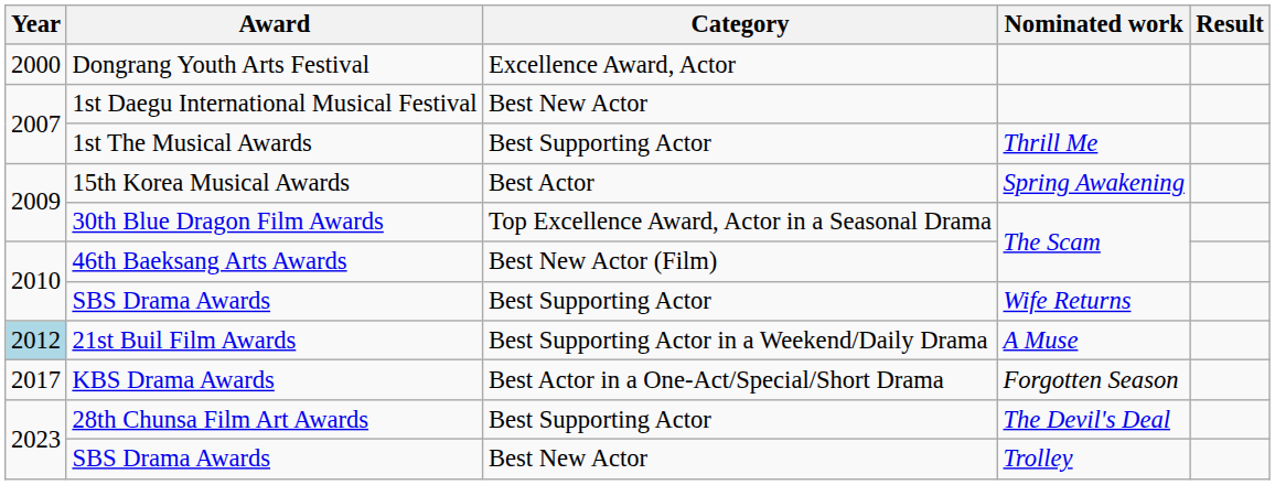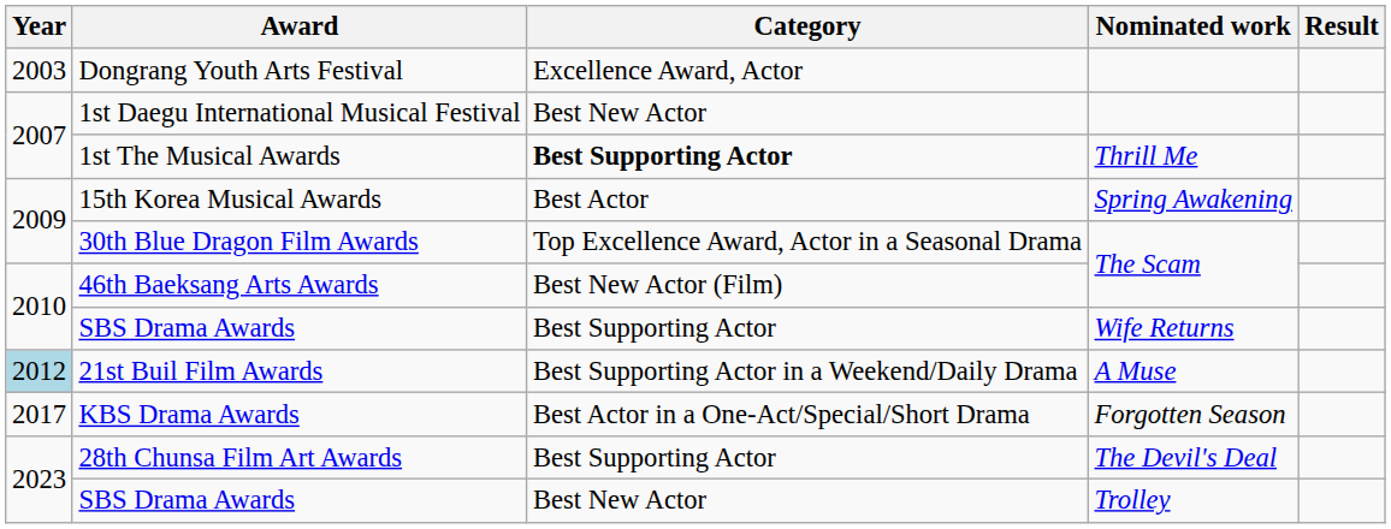 <table class="wikitable sortable">
 <tr>
 <th scope="col">Year</th>
 <th>Award</th>
 <th scope="col">Category</th>
 <th>Nominated work</th>
 <th scope="col">Result</th>
 </tr>
 <tr>
-<td>2000</td>
+<td>2003</td>
 <td>Dongrang Youth Arts Festival</td>
 <td>Excellence Award, Actor</td>
 <td></td>
 <td></td>
 </tr>
 <tr>
 <td rowspan="2">2007</td>
 <td>1st Daegu International Musical Festival</td>
 <td>Best New Actor</td>
 <td></td>
 <td></td>
 </tr>
 <tr>
 <td>1st The Musical Awards</td>
-<td>Best Supporting Actor</td>
+<td><strong>Best Supporting Actor</strong></td>
 <td><em><a href='#'>Thrill Me</a></em></td>
 <td></td>
 </tr>
 <tr>
 <td rowspan="2">2009</td>
 <td>15th Korea Musical Awards</td>
 <td>Best Actor</td>
 <td><em><a href='#'>Spring Awakening</a></em></td>
 <td></td>
 </tr>
 <tr>
 <td><a href='#'>30th Blue Dragon Film Awards</a></td>
 <td>Top Excellence Award, Actor in a Seasonal Drama</td>
 <td rowspan="2"><em><a href='#'>The Scam</a></em></td>
 <td></td>
 </tr>
 <tr>
 <td rowspan="2">2010</td>
 <td><a href='#'>46th Baeksang Arts Awards</a></td>
 <td>Best New Actor (Film)</td>
 <td></td>
 </tr>
 <tr>
 <td><a href='#'>SBS Drama Awards</a></td>
 <td>Best Supporting Actor</td>
 <td><em><a href='#'>Wife Returns</a></em></td>
 <td></td>
 </tr>
 <tr>
 <td style="background: lightblue;">2012</td>
 <td><a href='#'>21st Buil Film Awards</a></td>
 <td>Best Supporting Actor in a Weekend/Daily Drama</td>
 <td><em><a href='#'>A Muse</a></em></td>
 <td></td>
 </tr>
 <tr>
 <td>2017</td>
 <td><a href='#'>KBS Drama Awards</a></td>
 <td>Best Actor in a One-Act/Special/Short Drama</td>
 <td><em>Forgotten Season</em></td>
 <td></td>
 </tr>
 <tr>
 <td rowspan="2">2023</td>
 <td><a href='#'>28th Chunsa Film Art Awards</a></td>
 <td>Best Supporting Actor</td>
 <td><em><a href='#'>The Devil's Deal</a></em></td>
 <td></td>
 </tr>
 <tr>
 <td><a href='#'>SBS Drama Awards</a></td>
 <td>Best New Actor</td>
 <td><em><a href='#'>Trolley</a></em></td>
 <td></td>
 </tr>
 </table>
